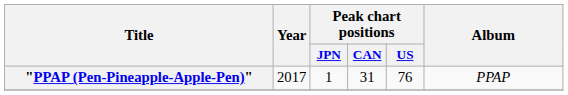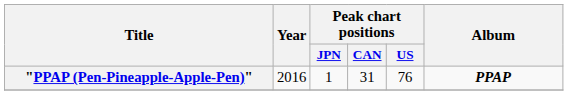 <table class="wikitable plainrowheaders" style="text-align:center;">
 <tr>
 <th scope="col" rowspan="2" style="width:20em;">Title</th>
 <th scope="col" rowspan="2" style="width:1em;">Year</th>
 <th scope="col" colspan="3">Peak chart positions</th>
 <th scope="col" rowspan="2" style="width:10em;">Album</th>
 </tr>
 <tr>
 <th scope="col" style="width:2.5em;font-size:90%;"><a href='#'>JPN</a><br></th>
 <th scope="col" style="width:2.5em;font-size:90%;"><a href='#'>CAN</a><br></th>
 <th scope="col" style="width:2.5em;font-size:90%;"><a href='#'>US</a><br></th>
 </tr>
 <tr>
 <th scope="row">"<a href='#'>PPAP (Pen-Pineapple-Apple-Pen)</a>"</th>
-<td>2017</td>
+<td>2016</td>
 <td>1</td>
 <td>31</td>
 <td>76</td>
-<td><em>PPAP</em></td>
+<td><strong><em>PPAP</em></strong></td>
 </tr>
 <tr>
 </tr>
 </table>
